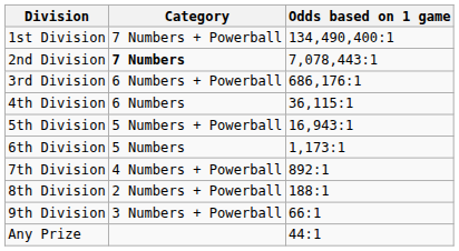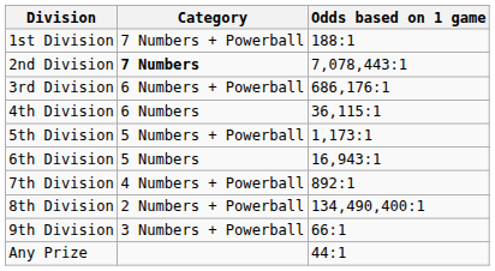 <table class="wikitable" border="1">
 <tr>
 <th>Division</th>
 <th>Category</th>
 <th>Odds based on 1 game</th>
 </tr>
 <tr>
 <td>1st Division</td>
 <td>7 Numbers + Powerball</td>
-<td>134,490,400:1</td>
+<td>188:1</td>
 </tr>
 <tr>
 <td>2nd Division</td>
 <td><strong>7 Numbers</strong></td>
 <td>7,078,443:1</td>
 </tr>
 <tr>
 <td>3rd Division</td>
 <td>6 Numbers + Powerball</td>
 <td>686,176:1</td>
 </tr>
 <tr>
 <td>4th Division</td>
 <td>6 Numbers</td>
 <td>36,115:1</td>
 </tr>
 <tr>
 <td>5th Division</td>
 <td>5 Numbers + Powerball</td>
-<td>16,943:1</td>
+<td>1,173:1</td>
 </tr>
 <tr>
 <td>6th Division</td>
 <td>5 Numbers</td>
-<td>1,173:1</td>
+<td>16,943:1</td>
 </tr>
 <tr>
 <td>7th Division</td>
 <td>4 Numbers + Powerball</td>
 <td>892:1</td>
 </tr>
 <tr>
 <td>8th Division</td>
 <td>2 Numbers + Powerball</td>
-<td>188:1</td>
+<td>134,490,400:1</td>
 </tr>
 <tr>
 <td>9th Division</td>
 <td>3 Numbers + Powerball</td>
 <td>66:1</td>
 </tr>
 <tr>
 <td>Any Prize</td>
 <td></td>
 <td>44:1</td>
 </tr>
 </table>
